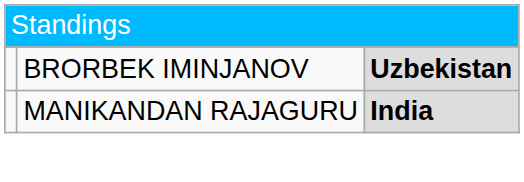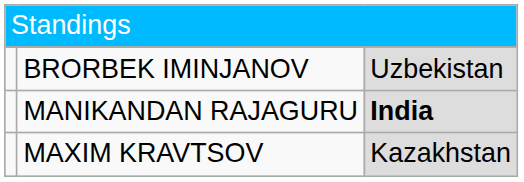 <table class="wikitable">
 <tr>
 <td colspan="3" style="background:#00baff;color:#fff">Standings</td>
 </tr>
 <tr>
 <td></td>
 <td>BRORBEK IMINJANOV</td>
-<td style="background:#dddddd"><strong> Uzbekistan</strong></td>
+<td style="background:#dddddd"> Uzbekistan</td>
 </tr>
 <tr>
 <td></td>
 <td>MANIKANDAN RAJAGURU</td>
 <td style="background:#dddddd"><strong> India</strong></td>
 </tr>
+<tr>
+<td></td>
+<td>MAXIM KRAVTSOV</td>
+<td style="background:#dddddd"> Kazakhstan</td>
+</tr>
 </table>
